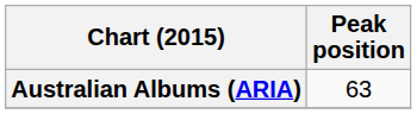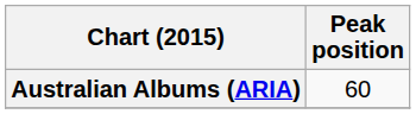 <table class="wikitable plainrowheaders sortable" style="text-align:center">
 <tr>
 <th scope="col">Chart (2015)</th>
 <th scope="col">Peak<br>position</th>
 </tr>
 <tr>
 <th scope="row">Australian Albums (<a href='#'>ARIA</a>)</th>
-<td>63</td>
+<td>60</td>
 </tr>
 <tr>
 </tr>
 <tr>
 </tr>
 <tr>
 </tr>
 <tr>
 </tr>
 <tr>
 </tr>
 <tr>
 </tr>
 <tr>
 </tr>
 </table>
